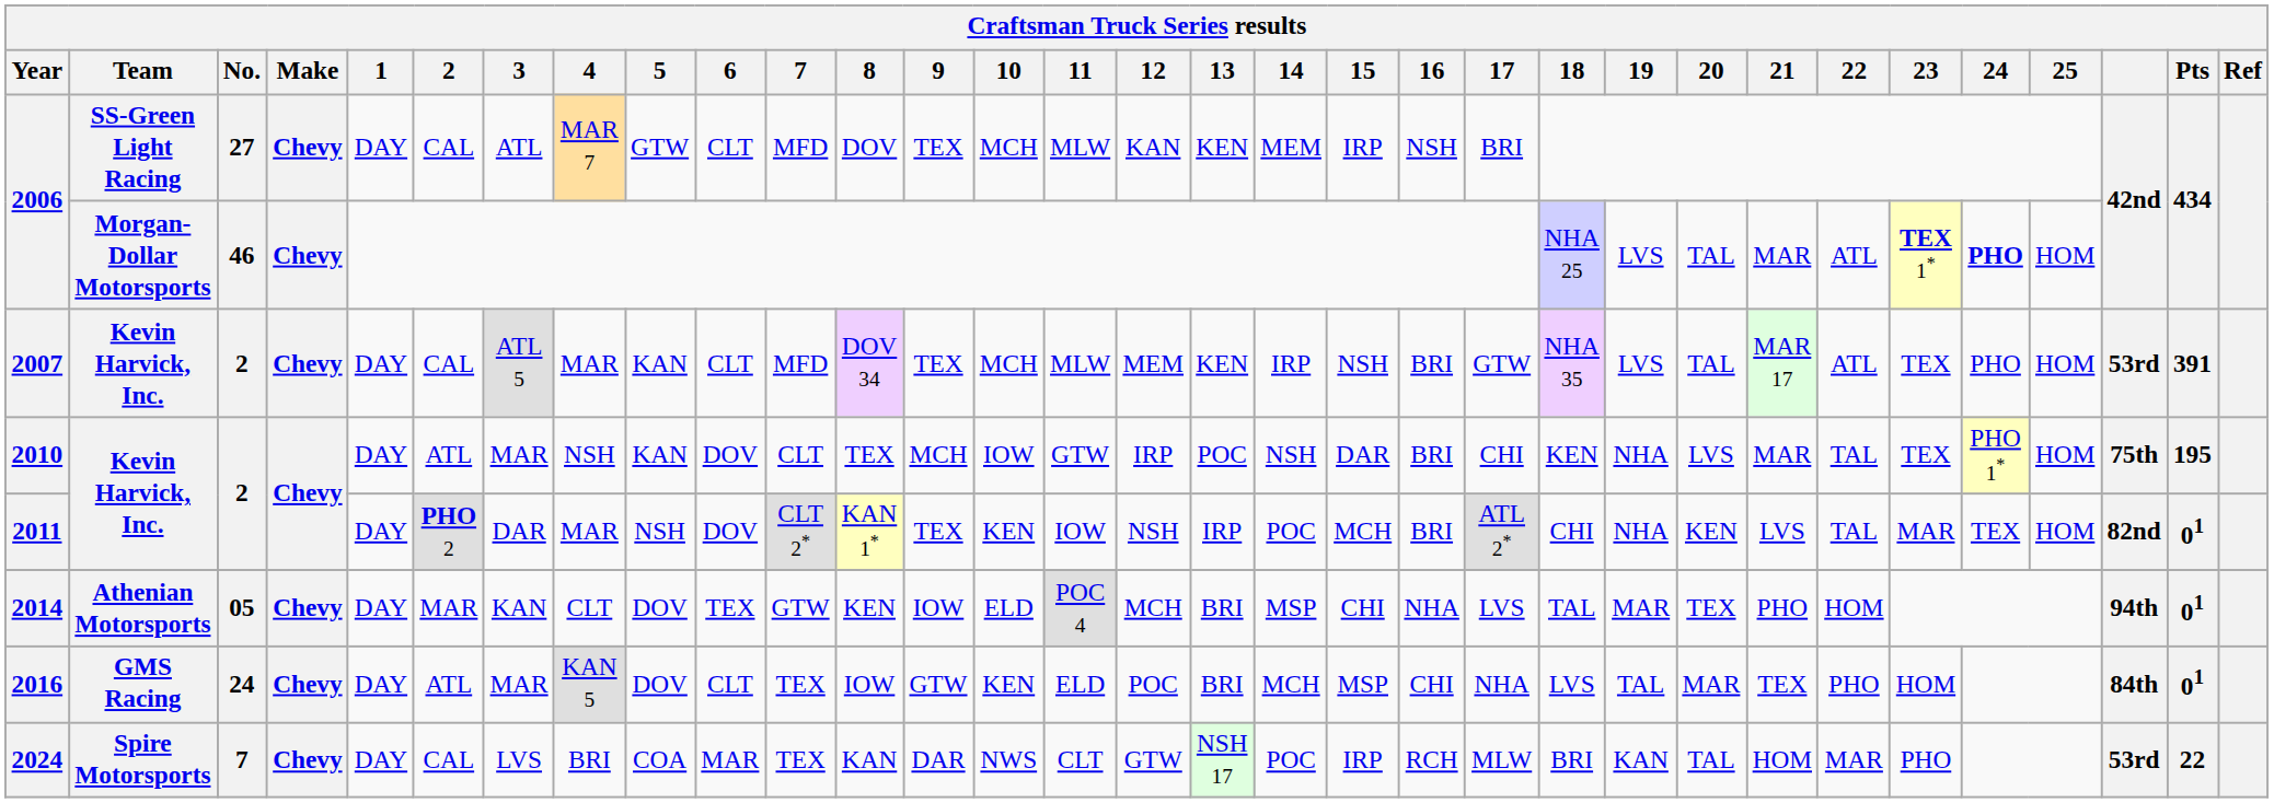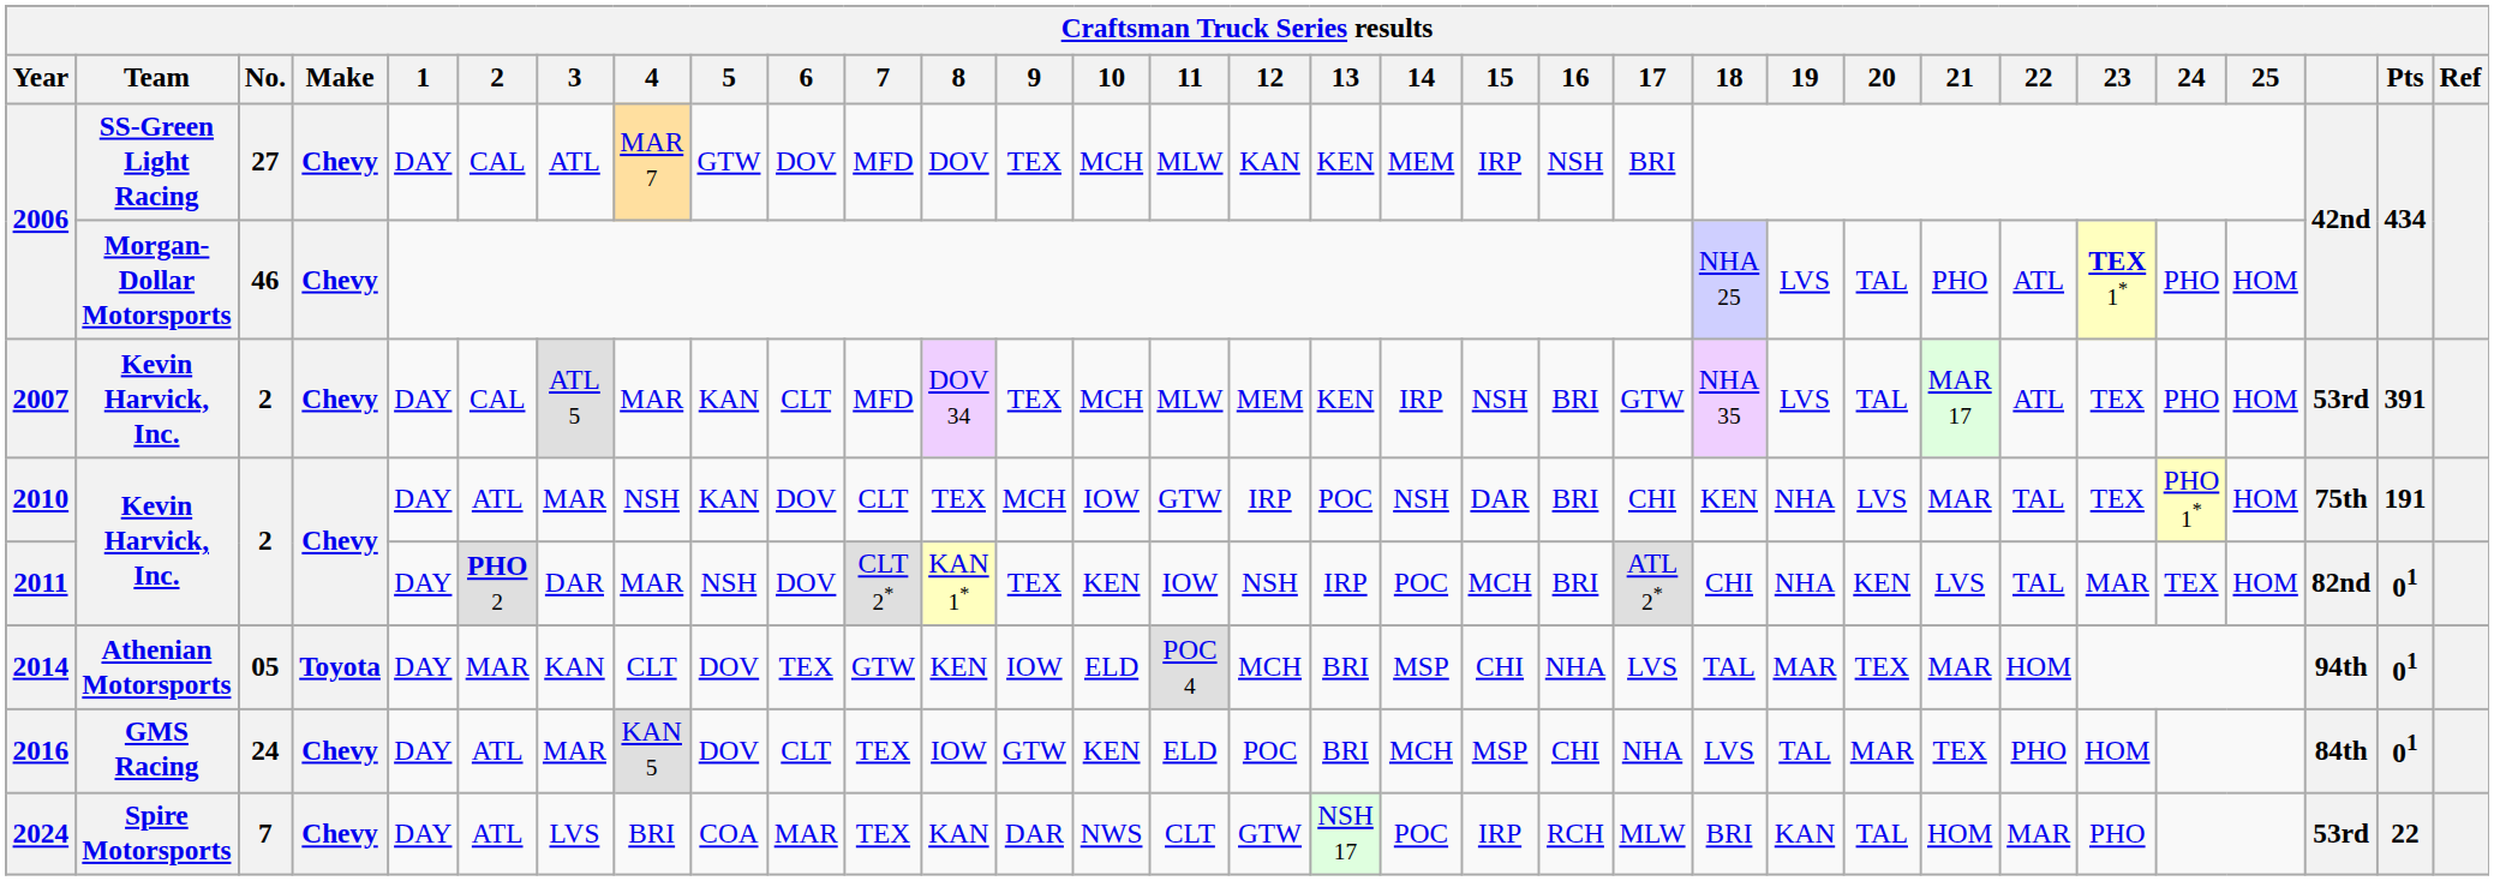 <table class="wikitable" style="text-align:center; font-size:75%">
 <tr>
 <th colspan=45><a href='#'>Craftsman Truck Series</a> results</th>
 </tr>
 <tr>
 <th>Year</th>
 <th>Team</th>
 <th>No.</th>
 <th>Make</th>
 <th>1</th>
 <th>2</th>
 <th>3</th>
 <th>4</th>
 <th>5</th>
 <th>6</th>
 <th>7</th>
 <th>8</th>
 <th>9</th>
 <th>10</th>
 <th>11</th>
 <th>12</th>
 <th>13</th>
 <th>14</th>
 <th>15</th>
 <th>16</th>
 <th>17</th>
 <th>18</th>
 <th>19</th>
 <th>20</th>
 <th>21</th>
 <th>22</th>
 <th>23</th>
 <th>24</th>
 <th>25</th>
 <th></th>
 <th>Pts</th>
 <th>Ref</th>
 </tr>
 <tr>
 <th rowspan=2><a href='#'>2006</a></th>
 <th><a href='#'>SS-Green Light Racing</a></th>
 <th>27</th>
 <th><a href='#'>Chevy</a></th>
 <td><a href='#'>DAY</a></td>
 <td><a href='#'>CAL</a></td>
 <td><a href='#'>ATL</a></td>
 <td style="background:#FFDF9F;"><a href='#'>MAR</a><br><small>7</small></td>
 <td><a href='#'>GTW</a></td>
-<td><a href='#'>CLT</a></td>
+<td><a href='#'>DOV</a></td>
 <td><a href='#'>MFD</a></td>
 <td><a href='#'>DOV</a></td>
 <td><a href='#'>TEX</a></td>
 <td><a href='#'>MCH</a></td>
 <td><a href='#'>MLW</a></td>
 <td><a href='#'>KAN</a></td>
 <td><a href='#'>KEN</a></td>
 <td><a href='#'>MEM</a></td>
 <td><a href='#'>IRP</a></td>
 <td><a href='#'>NSH</a></td>
 <td><a href='#'>BRI</a></td>
 <td colspan=8></td>
 <th rowspan=2>42nd</th>
 <th rowspan=2>434</th>
 <th rowspan=2></th>
 </tr>
 <tr>
 <th><a href='#'>Morgan-Dollar Motorsports</a></th>
 <th>46</th>
 <th><a href='#'>Chevy</a></th>
 <td colspan=17></td>
 <td style="background:#CFCFFF;"><a href='#'>NHA</a><br><small>25</small></td>
 <td><a href='#'>LVS</a></td>
 <td><a href='#'>TAL</a></td>
-<td><a href='#'>MAR</a></td>
+<td><a href='#'>PHO</a></td>
 <td><a href='#'>ATL</a></td>
 <td style="background:#FFFFBF;"><strong><a href='#'>TEX</a></strong><br><small>1<sup>*</sup></small></td>
-<td><strong><a href='#'>PHO</a></strong></td>
+<td><a href='#'>PHO</a></td>
 <td><a href='#'>HOM</a></td>
 </tr>
 <tr>
 <th><a href='#'>2007</a></th>
 <th><a href='#'>Kevin Harvick, Inc.</a></th>
 <th>2</th>
 <th><a href='#'>Chevy</a></th>
 <td><a href='#'>DAY</a></td>
 <td><a href='#'>CAL</a></td>
 <td style="background:#DFDFDF;"><a href='#'>ATL</a><br><small>5</small></td>
 <td><a href='#'>MAR</a></td>
 <td><a href='#'>KAN</a></td>
 <td><a href='#'>CLT</a></td>
 <td><a href='#'>MFD</a></td>
 <td style="background:#EFCFFF;"><a href='#'>DOV</a><br><small>34</small></td>
 <td><a href='#'>TEX</a></td>
 <td><a href='#'>MCH</a></td>
 <td><a href='#'>MLW</a></td>
 <td><a href='#'>MEM</a></td>
 <td><a href='#'>KEN</a></td>
 <td><a href='#'>IRP</a></td>
 <td><a href='#'>NSH</a></td>
 <td><a href='#'>BRI</a></td>
 <td><a href='#'>GTW</a></td>
 <td style="background:#EFCFFF;"><a href='#'>NHA</a><br><small>35</small></td>
 <td><a href='#'>LVS</a></td>
 <td><a href='#'>TAL</a></td>
 <td style="background:#DFFFDF;"><a href='#'>MAR</a><br><small>17</small></td>
 <td><a href='#'>ATL</a></td>
 <td><a href='#'>TEX</a></td>
 <td><a href='#'>PHO</a></td>
 <td><a href='#'>HOM</a></td>
 <th>53rd</th>
 <th>391</th>
 <th></th>
 </tr>
 <tr>
 <th><a href='#'>2010</a></th>
 <th rowspan=2><a href='#'>Kevin Harvick, Inc.</a></th>
 <th rowspan=2>2</th>
 <th rowspan=2><a href='#'>Chevy</a></th>
 <td><a href='#'>DAY</a></td>
 <td><a href='#'>ATL</a></td>
 <td><a href='#'>MAR</a></td>
 <td><a href='#'>NSH</a></td>
 <td><a href='#'>KAN</a></td>
 <td><a href='#'>DOV</a></td>
 <td><a href='#'>CLT</a></td>
 <td><a href='#'>TEX</a></td>
 <td><a href='#'>MCH</a></td>
 <td><a href='#'>IOW</a></td>
 <td><a href='#'>GTW</a></td>
 <td><a href='#'>IRP</a></td>
 <td><a href='#'>POC</a></td>
 <td><a href='#'>NSH</a></td>
 <td><a href='#'>DAR</a></td>
 <td><a href='#'>BRI</a></td>
 <td><a href='#'>CHI</a></td>
 <td><a href='#'>KEN</a></td>
 <td><a href='#'>NHA</a></td>
 <td><a href='#'>LVS</a></td>
 <td><a href='#'>MAR</a></td>
 <td><a href='#'>TAL</a></td>
 <td><a href='#'>TEX</a></td>
 <td style="background:#FFFFBF;"><a href='#'>PHO</a><br><small>1<sup>*</sup></small></td>
 <td><a href='#'>HOM</a></td>
 <th>75th</th>
-<th>195</th>
+<th>191</th>
 <th></th>
 </tr>
 <tr>
 <th><a href='#'>2011</a></th>
 <td><a href='#'>DAY</a></td>
 <td style="background:#DFDFDF;"><strong><a href='#'>PHO</a></strong><br><small>2</small></td>
 <td><a href='#'>DAR</a></td>
 <td><a href='#'>MAR</a></td>
 <td><a href='#'>NSH</a></td>
 <td><a href='#'>DOV</a></td>
 <td style="background:#DFDFDF;"><a href='#'>CLT</a><br><small>2<sup>*</sup></small></td>
 <td style="background:#FFFFBF;"><a href='#'>KAN</a><br><small>1<sup>*</sup></small></td>
 <td><a href='#'>TEX</a></td>
 <td><a href='#'>KEN</a></td>
 <td><a href='#'>IOW</a></td>
 <td><a href='#'>NSH</a></td>
 <td><a href='#'>IRP</a></td>
 <td><a href='#'>POC</a></td>
 <td><a href='#'>MCH</a></td>
 <td><a href='#'>BRI</a></td>
 <td style="background:#DFDFDF;"><a href='#'>ATL</a><br><small>2<sup>*</sup></small></td>
 <td><a href='#'>CHI</a></td>
 <td><a href='#'>NHA</a></td>
 <td><a href='#'>KEN</a></td>
 <td><a href='#'>LVS</a></td>
 <td><a href='#'>TAL</a></td>
 <td><a href='#'>MAR</a></td>
 <td><a href='#'>TEX</a></td>
 <td><a href='#'>HOM</a></td>
 <th>82nd</th>
 <th>0<sup>1</sup></th>
 <th></th>
 </tr>
 <tr>
 <th><a href='#'>2014</a></th>
 <th><a href='#'>Athenian Motorsports</a></th>
 <th>05</th>
-<th><a href='#'>Chevy</a></th>
+<th><a href='#'>Toyota</a></th>
 <td><a href='#'>DAY</a></td>
 <td><a href='#'>MAR</a></td>
 <td><a href='#'>KAN</a></td>
 <td><a href='#'>CLT</a></td>
 <td><a href='#'>DOV</a></td>
 <td><a href='#'>TEX</a></td>
 <td><a href='#'>GTW</a></td>
 <td><a href='#'>KEN</a></td>
 <td><a href='#'>IOW</a></td>
 <td><a href='#'>ELD</a></td>
 <td style="background:#DFDFDF;"><a href='#'>POC</a><br><small>4</small></td>
 <td><a href='#'>MCH</a></td>
 <td><a href='#'>BRI</a></td>
 <td><a href='#'>MSP</a></td>
 <td><a href='#'>CHI</a></td>
 <td><a href='#'>NHA</a></td>
 <td><a href='#'>LVS</a></td>
 <td><a href='#'>TAL</a></td>
 <td><a href='#'>MAR</a></td>
 <td><a href='#'>TEX</a></td>
-<td><a href='#'>PHO</a></td>
+<td><a href='#'>MAR</a></td>
 <td><a href='#'>HOM</a></td>
 <td colspan=3></td>
 <th>94th</th>
 <th>0<sup>1</sup></th>
 <th></th>
 </tr>
 <tr>
 <th><a href='#'>2016</a></th>
 <th><a href='#'>GMS Racing</a></th>
 <th>24</th>
 <th><a href='#'>Chevy</a></th>
 <td><a href='#'>DAY</a></td>
 <td><a href='#'>ATL</a></td>
 <td><a href='#'>MAR</a></td>
 <td style="background:#DFDFDF;"><a href='#'>KAN</a><br><small>5</small></td>
 <td><a href='#'>DOV</a></td>
 <td><a href='#'>CLT</a></td>
 <td><a href='#'>TEX</a></td>
 <td><a href='#'>IOW</a></td>
 <td><a href='#'>GTW</a></td>
 <td><a href='#'>KEN</a></td>
 <td><a href='#'>ELD</a></td>
 <td><a href='#'>POC</a></td>
 <td><a href='#'>BRI</a></td>
 <td><a href='#'>MCH</a></td>
 <td><a href='#'>MSP</a></td>
 <td><a href='#'>CHI</a></td>
 <td><a href='#'>NHA</a></td>
 <td><a href='#'>LVS</a></td>
 <td><a href='#'>TAL</a></td>
 <td><a href='#'>MAR</a></td>
 <td><a href='#'>TEX</a></td>
 <td><a href='#'>PHO</a></td>
 <td><a href='#'>HOM</a></td>
 <td colspan=2></td>
 <th>84th</th>
 <th>0<sup>1</sup></th>
 <th></th>
 </tr>
 <tr>
 <th><a href='#'>2024</a></th>
 <th><a href='#'>Spire Motorsports</a></th>
 <th>7</th>
 <th><a href='#'>Chevy</a></th>
 <td><a href='#'>DAY</a></td>
-<td><a href='#'>CAL</a></td>
+<td><a href='#'>ATL</a></td>
 <td><a href='#'>LVS</a></td>
 <td><a href='#'>BRI</a></td>
 <td><a href='#'>COA</a></td>
 <td><a href='#'>MAR</a></td>
 <td><a href='#'>TEX</a></td>
 <td><a href='#'>KAN</a></td>
 <td><a href='#'>DAR</a></td>
 <td><a href='#'>NWS</a></td>
 <td><a href='#'>CLT</a></td>
 <td><a href='#'>GTW</a></td>
 <td style="background:#DFFFDF;"><a href='#'>NSH</a><br><small>17</small></td>
 <td><a href='#'>POC</a></td>
 <td><a href='#'>IRP</a></td>
 <td><a href='#'>RCH</a></td>
 <td><a href='#'>MLW</a></td>
 <td><a href='#'>BRI</a></td>
 <td><a href='#'>KAN</a></td>
 <td><a href='#'>TAL</a></td>
 <td><a href='#'>HOM</a></td>
 <td><a href='#'>MAR</a></td>
 <td><a href='#'>PHO</a></td>
 <td colspan=2></td>
 <th>53rd</th>
 <th>22</th>
 <th></th>
 </tr>
 </table>
